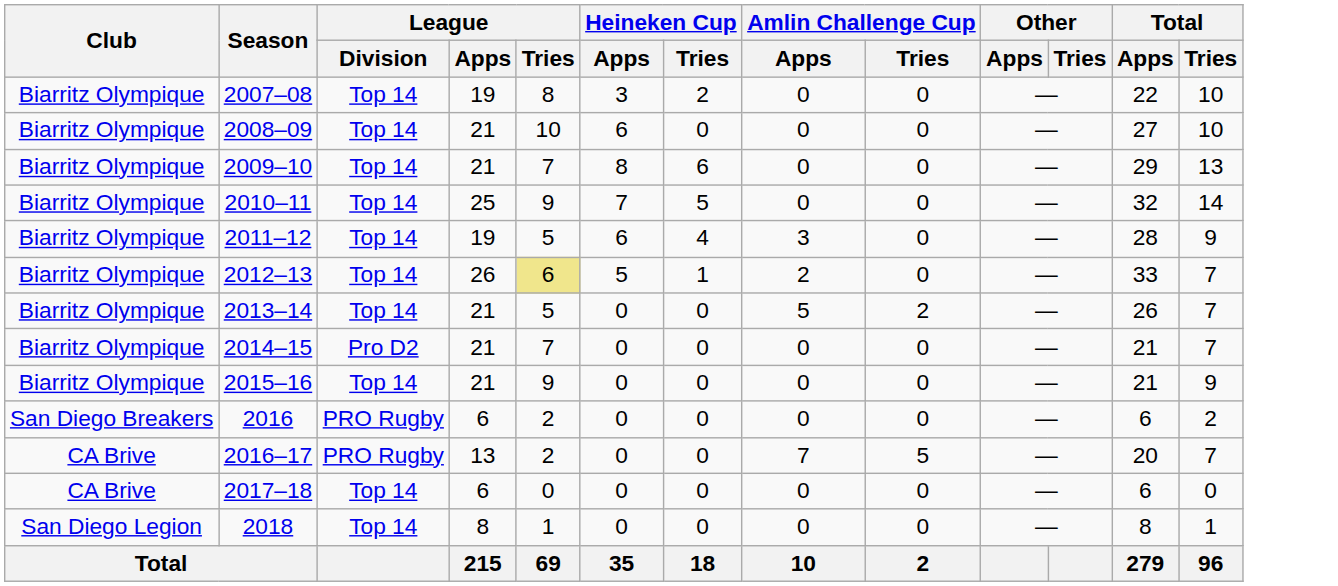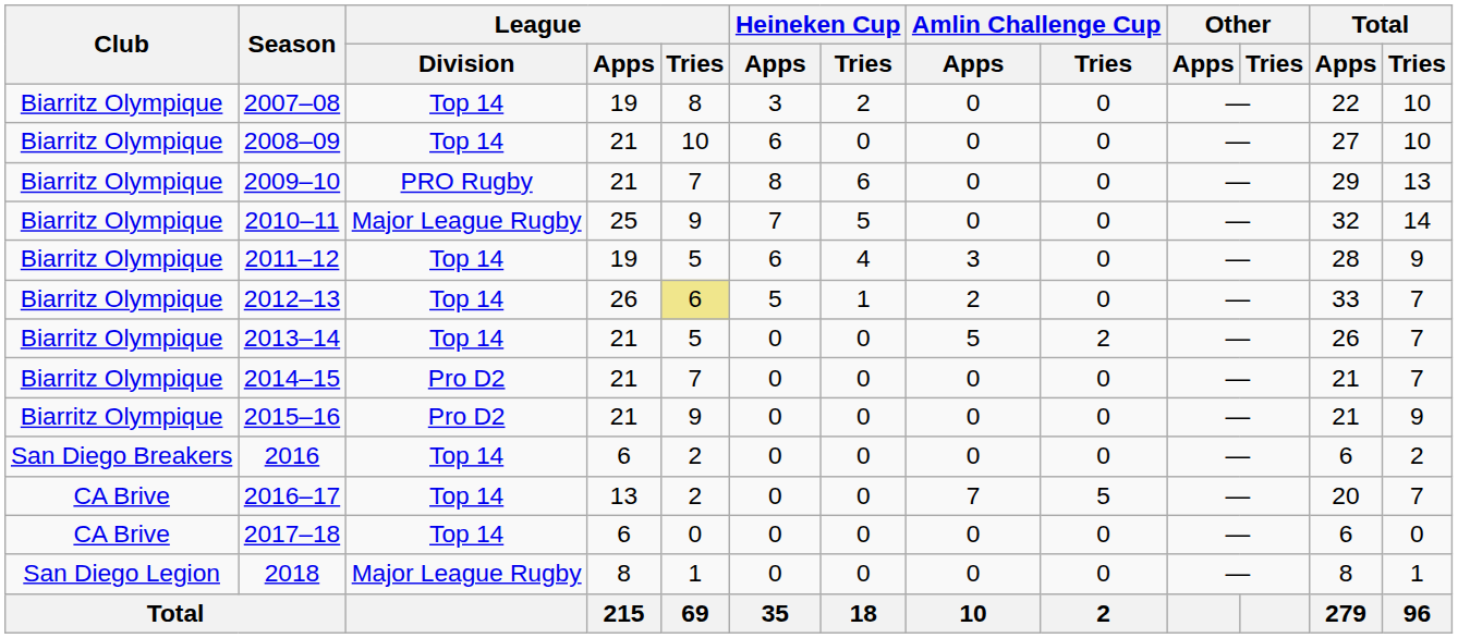 <table class="wikitable" style="text-align:center">
 <tr>
 <th rowspan="2">Club</th>
 <th rowspan="2">Season</th>
 <th colspan="3">League</th>
 <th colspan="2"><a href='#'>Heineken Cup</a></th>
 <th colspan="2"><a href='#'>Amlin Challenge Cup</a></th>
 <th colspan="2">Other</th>
 <th colspan="2">Total</th>
 </tr>
 <tr>
 <th>Division</th>
 <th>Apps</th>
 <th>Tries</th>
 <th>Apps</th>
 <th>Tries</th>
 <th>Apps</th>
 <th>Tries</th>
 <th>Apps</th>
 <th>Tries</th>
 <th>Apps</th>
 <th>Tries</th>
 </tr>
 <tr>
 <td><a href='#'>Biarritz Olympique</a></td>
 <td><a href='#'>2007–08</a></td>
 <td><a href='#'>Top 14</a></td>
 <td>19</td>
 <td>8</td>
 <td>3</td>
 <td>2</td>
 <td>0</td>
 <td>0</td>
 <td colspan="2">—</td>
 <td>22</td>
 <td>10</td>
 </tr>
 <tr>
 <td><a href='#'>Biarritz Olympique</a></td>
 <td><a href='#'>2008–09</a></td>
 <td><a href='#'>Top 14</a></td>
 <td>21</td>
 <td>10</td>
 <td>6</td>
 <td>0</td>
 <td>0</td>
 <td>0</td>
 <td colspan="2">—</td>
 <td>27</td>
 <td>10</td>
 </tr>
 <tr>
 <td><a href='#'>Biarritz Olympique</a></td>
 <td><a href='#'>2009–10</a></td>
-<td><a href='#'>Top 14</a></td>
+<td><a href='#'>PRO Rugby</a></td>
 <td>21</td>
 <td>7</td>
 <td>8</td>
 <td>6</td>
 <td>0</td>
 <td>0</td>
 <td colspan="2">—</td>
 <td>29</td>
 <td>13</td>
 </tr>
 <tr>
 <td><a href='#'>Biarritz Olympique</a></td>
 <td><a href='#'>2010–11</a></td>
-<td><a href='#'>Top 14</a></td>
+<td><a href='#'>Major League Rugby</a></td>
 <td>25</td>
 <td>9</td>
 <td>7</td>
 <td>5</td>
 <td>0</td>
 <td>0</td>
 <td colspan="2">—</td>
 <td>32</td>
 <td>14</td>
 </tr>
 <tr>
 <td><a href='#'>Biarritz Olympique</a></td>
 <td><a href='#'>2011–12</a></td>
 <td><a href='#'>Top 14</a></td>
 <td>19</td>
 <td>5</td>
 <td>6</td>
 <td>4</td>
 <td>3</td>
 <td>0</td>
 <td colspan="2">—</td>
 <td>28</td>
 <td>9</td>
 </tr>
 <tr>
 <td><a href='#'>Biarritz Olympique</a></td>
 <td><a href='#'>2012–13</a></td>
 <td><a href='#'>Top 14</a></td>
 <td>26</td>
 <td style="background: khaki;">6</td>
 <td>5</td>
 <td>1</td>
 <td>2</td>
 <td>0</td>
 <td colspan="2">—</td>
 <td>33</td>
 <td>7</td>
 </tr>
 <tr>
 <td><a href='#'>Biarritz Olympique</a></td>
 <td><a href='#'>2013–14</a></td>
 <td><a href='#'>Top 14</a></td>
 <td>21</td>
 <td>5</td>
 <td>0</td>
 <td>0</td>
 <td>5</td>
 <td>2</td>
 <td colspan="2">—</td>
 <td>26</td>
 <td>7</td>
 </tr>
 <tr>
 <td><a href='#'>Biarritz Olympique</a></td>
 <td><a href='#'>2014–15</a></td>
 <td><a href='#'>Pro D2</a></td>
 <td>21</td>
 <td>7</td>
 <td>0</td>
 <td>0</td>
 <td>0</td>
 <td>0</td>
 <td colspan="2">—</td>
 <td>21</td>
 <td>7</td>
 </tr>
 <tr>
 <td><a href='#'>Biarritz Olympique</a></td>
 <td><a href='#'>2015–16</a></td>
-<td><a href='#'>Top 14</a></td>
+<td><a href='#'>Pro D2</a></td>
 <td>21</td>
 <td>9</td>
 <td>0</td>
 <td>0</td>
 <td>0</td>
 <td>0</td>
 <td colspan="2">—</td>
 <td>21</td>
 <td>9</td>
 </tr>
 <tr>
 <td><a href='#'>San Diego Breakers</a></td>
 <td><a href='#'>2016</a></td>
-<td><a href='#'>PRO Rugby</a></td>
+<td><a href='#'>Top 14</a></td>
 <td>6</td>
 <td>2</td>
 <td>0</td>
 <td>0</td>
 <td>0</td>
 <td>0</td>
 <td colspan="2">—</td>
 <td>6</td>
 <td>2</td>
 </tr>
 <tr>
 <td><a href='#'>CA Brive</a></td>
 <td><a href='#'>2016–17</a></td>
-<td><a href='#'>PRO Rugby</a></td>
+<td><a href='#'>Top 14</a></td>
 <td>13</td>
 <td>2</td>
 <td>0</td>
 <td>0</td>
 <td>7</td>
 <td>5</td>
 <td colspan="2">—</td>
 <td>20</td>
 <td>7</td>
 </tr>
 <tr>
 <td><a href='#'>CA Brive</a></td>
 <td><a href='#'>2017–18</a></td>
 <td><a href='#'>Top 14</a></td>
 <td>6</td>
 <td>0</td>
 <td>0</td>
 <td>0</td>
 <td>0</td>
 <td>0</td>
 <td colspan="2">—</td>
 <td>6</td>
 <td>0</td>
 </tr>
 <tr>
 <td><a href='#'>San Diego Legion</a></td>
 <td><a href='#'>2018</a></td>
-<td><a href='#'>Top 14</a></td>
+<td><a href='#'>Major League Rugby</a></td>
 <td>8</td>
 <td>1</td>
 <td>0</td>
 <td>0</td>
 <td>0</td>
 <td>0</td>
 <td colspan="2">—</td>
 <td>8</td>
 <td>1</td>
 </tr>
 <tr>
 <th colspan="2">Total</th>
 <th></th>
 <th>215</th>
 <th>69</th>
 <th>35</th>
 <th>18</th>
 <th>10</th>
 <th>2</th>
 <th></th>
 <th></th>
 <th>279</th>
 <th>96</th>
 </tr>
 </table>
